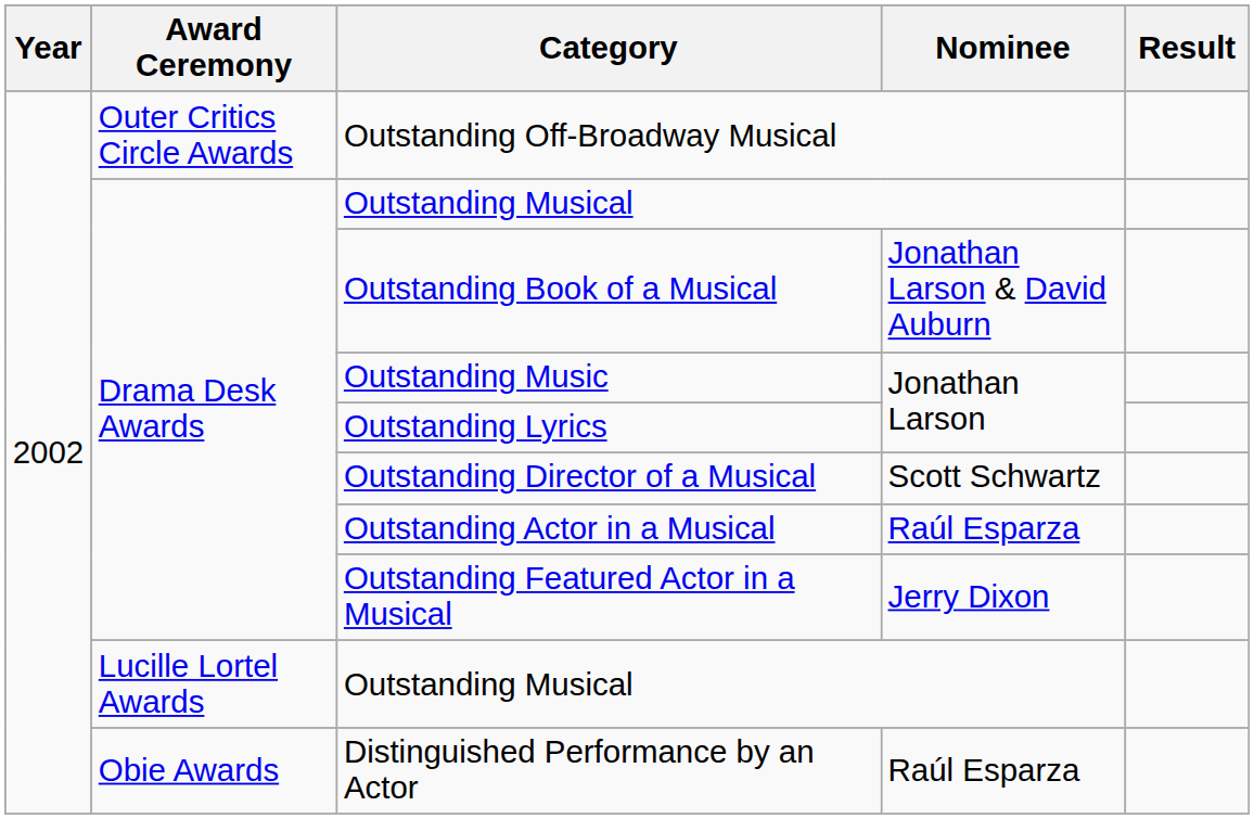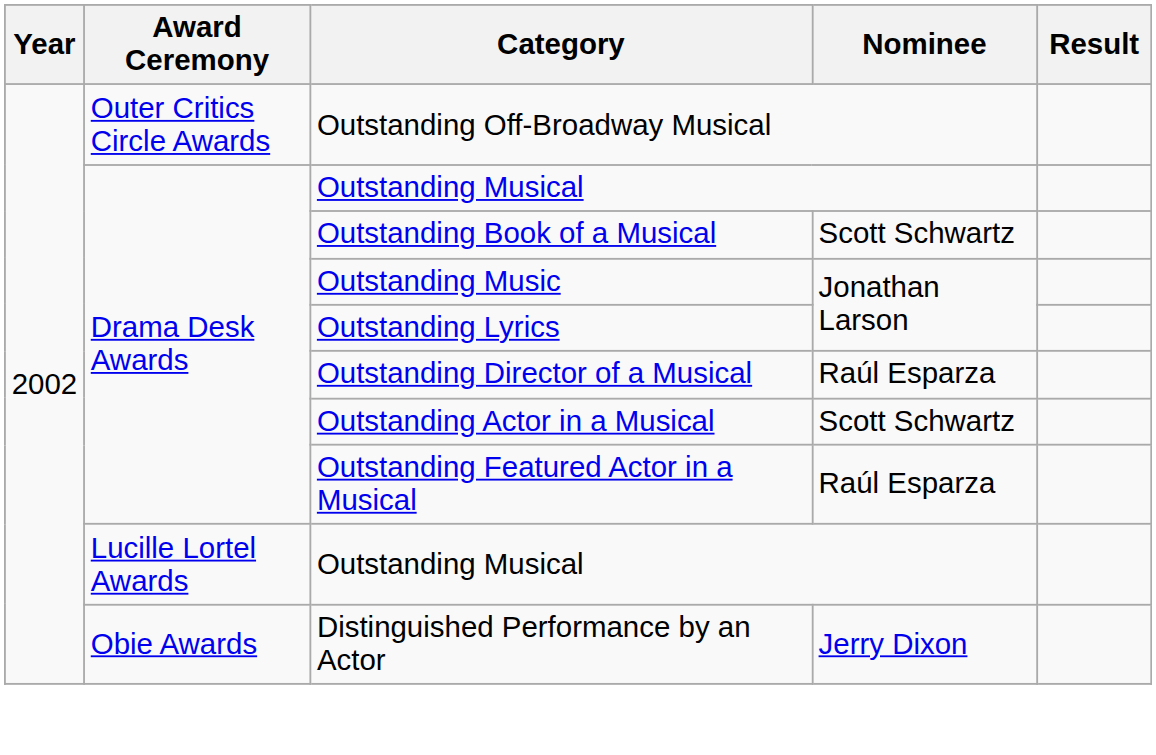 <table class="wikitable" style="width:100%;">
 <tr>
 <th style="width:5%;">Year</th>
 <th style="width:20%;">Award Ceremony</th>
 <th style="width:45%;">Category</th>
 <th style="width:20%;">Nominee</th>
 <th style="width:10%;">Result</th>
 </tr>
 <tr>
 <td rowspan="10" style="text-align:center;">2002</td>
 <td><a href='#'>Outer Critics Circle Awards</a></td>
 <td colspan="2">Outstanding Off-Broadway Musical</td>
 <td></td>
 </tr>
 <tr>
 <td rowspan="7"><a href='#'>Drama Desk Awards</a></td>
 <td colspan="2"><a href='#'>Outstanding Musical</a></td>
 <td></td>
 </tr>
 <tr>
 <td><a href='#'>Outstanding Book of a Musical</a></td>
-<td><a href='#'>Jonathan Larson</a> & <a href='#'>David Auburn</a></td>
+<td>Scott Schwartz</td>
 <td></td>
 </tr>
 <tr>
 <td><a href='#'>Outstanding Music</a></td>
 <td rowspan="2">Jonathan Larson</td>
 <td></td>
 </tr>
 <tr>
 <td><a href='#'>Outstanding Lyrics</a></td>
 <td></td>
 </tr>
 <tr>
 <td><a href='#'>Outstanding Director of a Musical</a></td>
+<td>Raúl Esparza</td>
+<td></td>
+</tr>
+<tr>
+<td><a href='#'>Outstanding Actor in a Musical</a></td>
 <td>Scott Schwartz</td>
 <td></td>
 </tr>
 <tr>
-<td><a href='#'>Outstanding Actor in a Musical</a></td>
-<td><a href='#'>Raúl Esparza</a></td>
-<td></td>
-</tr>
-<tr>
 <td><a href='#'>Outstanding Featured Actor in a Musical</a></td>
-<td><a href='#'>Jerry Dixon</a></td>
+<td>Raúl Esparza</td>
 <td></td>
 </tr>
 <tr>
 <td><a href='#'>Lucille Lortel Awards</a></td>
 <td colspan="2">Outstanding Musical</td>
 <td></td>
 </tr>
 <tr>
 <td><a href='#'>Obie Awards</a></td>
 <td>Distinguished Performance by an Actor</td>
-<td>Raúl Esparza</td>
+<td><a href='#'>Jerry Dixon</a></td>
 <td></td>
 </tr>
 </table>
